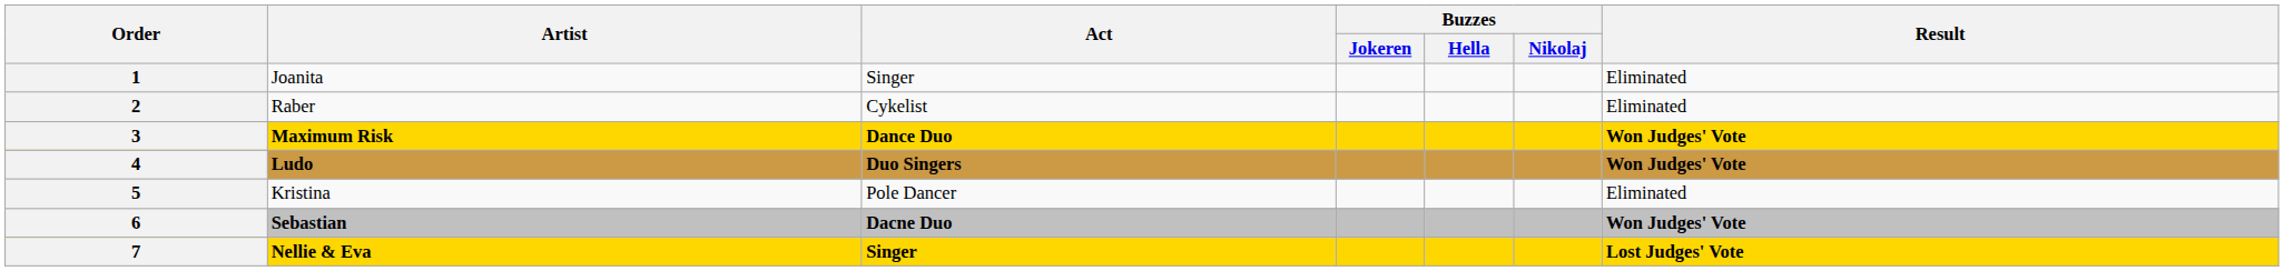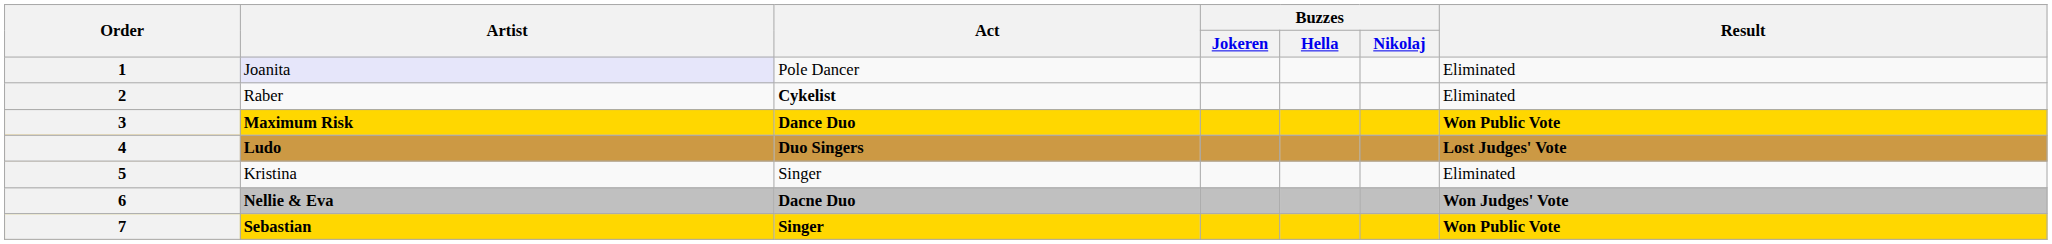 <table class="wikitable sortable" width="100%">
 <tr>
 <th rowspan="2">Order</th>
 <th rowspan="2" class="unsortable">Artist</th>
 <th rowspan="2" class="unsortable">Act</th>
 <th colspan="3" class="unsortable">Buzzes</th>
 <th rowspan="2">Result</th>
 </tr>
 <tr>
 <th width="70"><a href='#'>Jokeren</a></th>
 <th width="70"><a href='#'>Hella</a></th>
 <th width="70"><a href='#'>Nikolaj</a></th>
 </tr>
 <tr>
 <th>1</th>
-<td>Joanita</td>
-<td>Singer</td>
+<td style="background: lavender;">Joanita</td>
+<td>Pole Dancer</td>
 <td></td>
 <td></td>
 <td></td>
 <td>Eliminated</td>
 </tr>
 <tr>
 <th>2</th>
 <td>Raber</td>
-<td>Cykelist</td>
+<td><strong>Cykelist</strong></td>
 <td></td>
 <td></td>
 <td align="center"></td>
 <td>Eliminated</td>
 </tr>
 <tr style="background:gold;">
 <th>3</th>
 <td><strong>Maximum Risk</strong></td>
 <td><strong>Dance Duo</strong></td>
 <td></td>
 <td></td>
 <td></td>
-<td><strong>Won Judges' Vote</strong></td>
+<td><strong>Won Public Vote</strong></td>
 </tr>
 <tr style="background:#c94;">
 <th>4</th>
 <td><strong>Ludo</strong></td>
 <td><strong>Duo Singers</strong></td>
 <td></td>
 <td align="center"></td>
 <td></td>
-<td><strong>Won Judges' Vote</strong></td>
+<td><strong>Lost Judges' Vote</strong></td>
 </tr>
 <tr>
 <th>5</th>
 <td>Kristina</td>
-<td>Pole Dancer</td>
+<td>Singer</td>
 <td></td>
 <td></td>
 <td></td>
 <td>Eliminated</td>
 </tr>
 <tr style="background:silver;">
 <th>6</th>
-<td><strong>Sebastian</strong></td>
+<td><strong>Nellie & Eva</strong></td>
 <td><strong>Dacne Duo</strong></td>
 <td align="center"></td>
 <td></td>
 <td align="center"></td>
 <td><strong>Won Judges' Vote</strong></td>
 </tr>
 <tr style="background:gold;">
 <th>7</th>
-<td><strong>Nellie & Eva</strong></td>
+<td><strong>Sebastian</strong></td>
 <td><strong>Singer</strong></td>
 <td></td>
 <td></td>
 <td></td>
-<td><strong>Lost Judges' Vote</strong></td>
+<td><strong>Won Public Vote</strong></td>
 </tr>
 </table>
